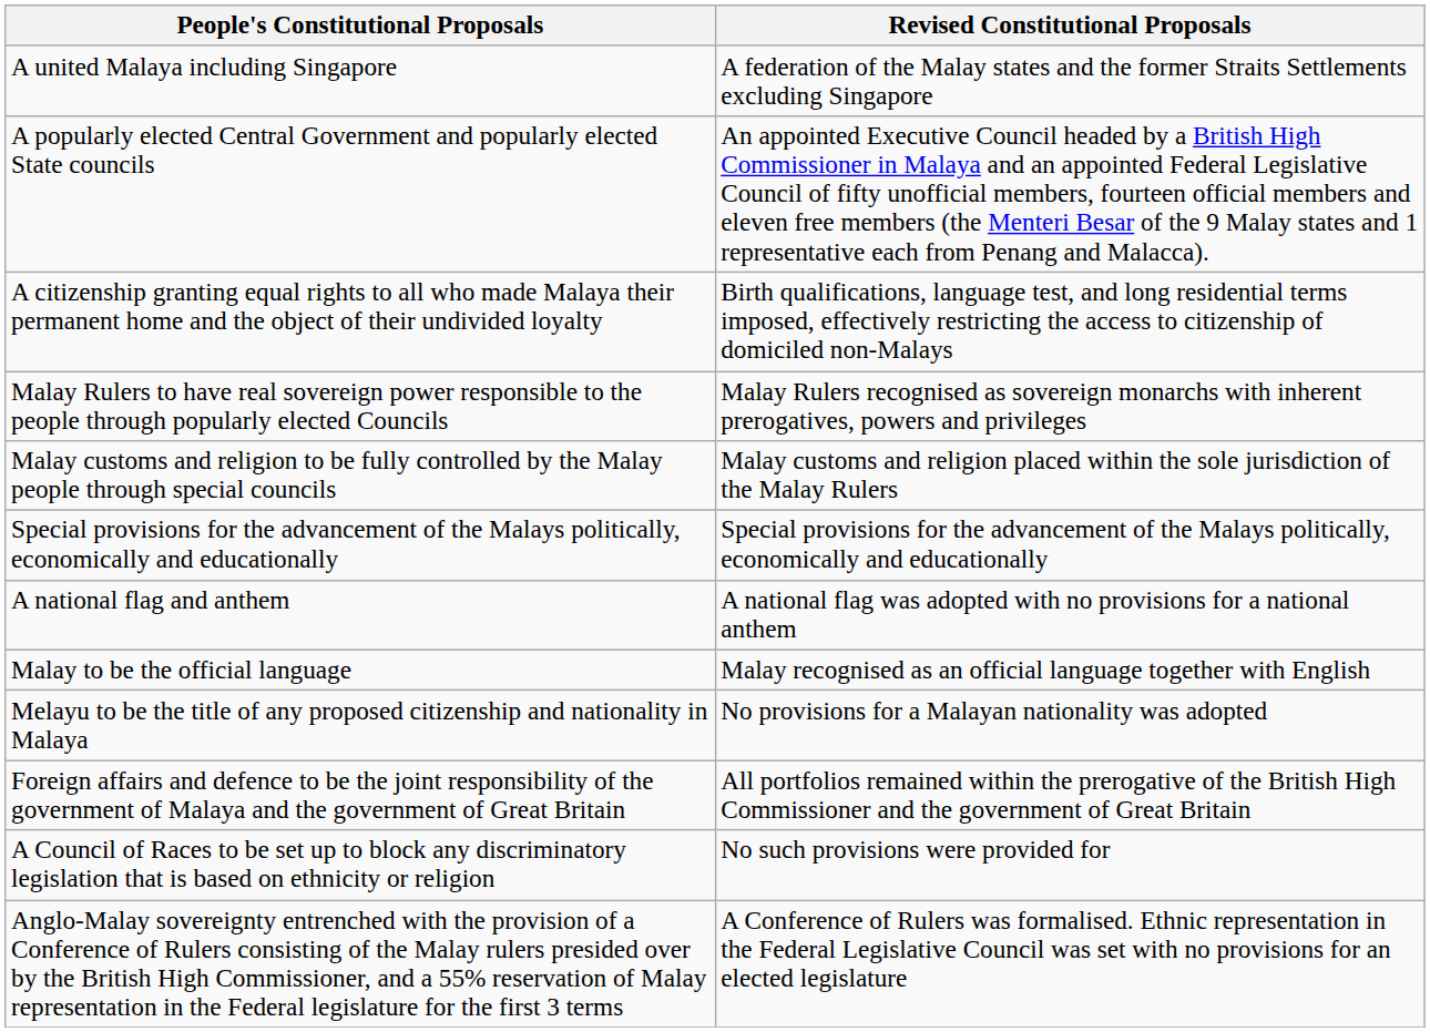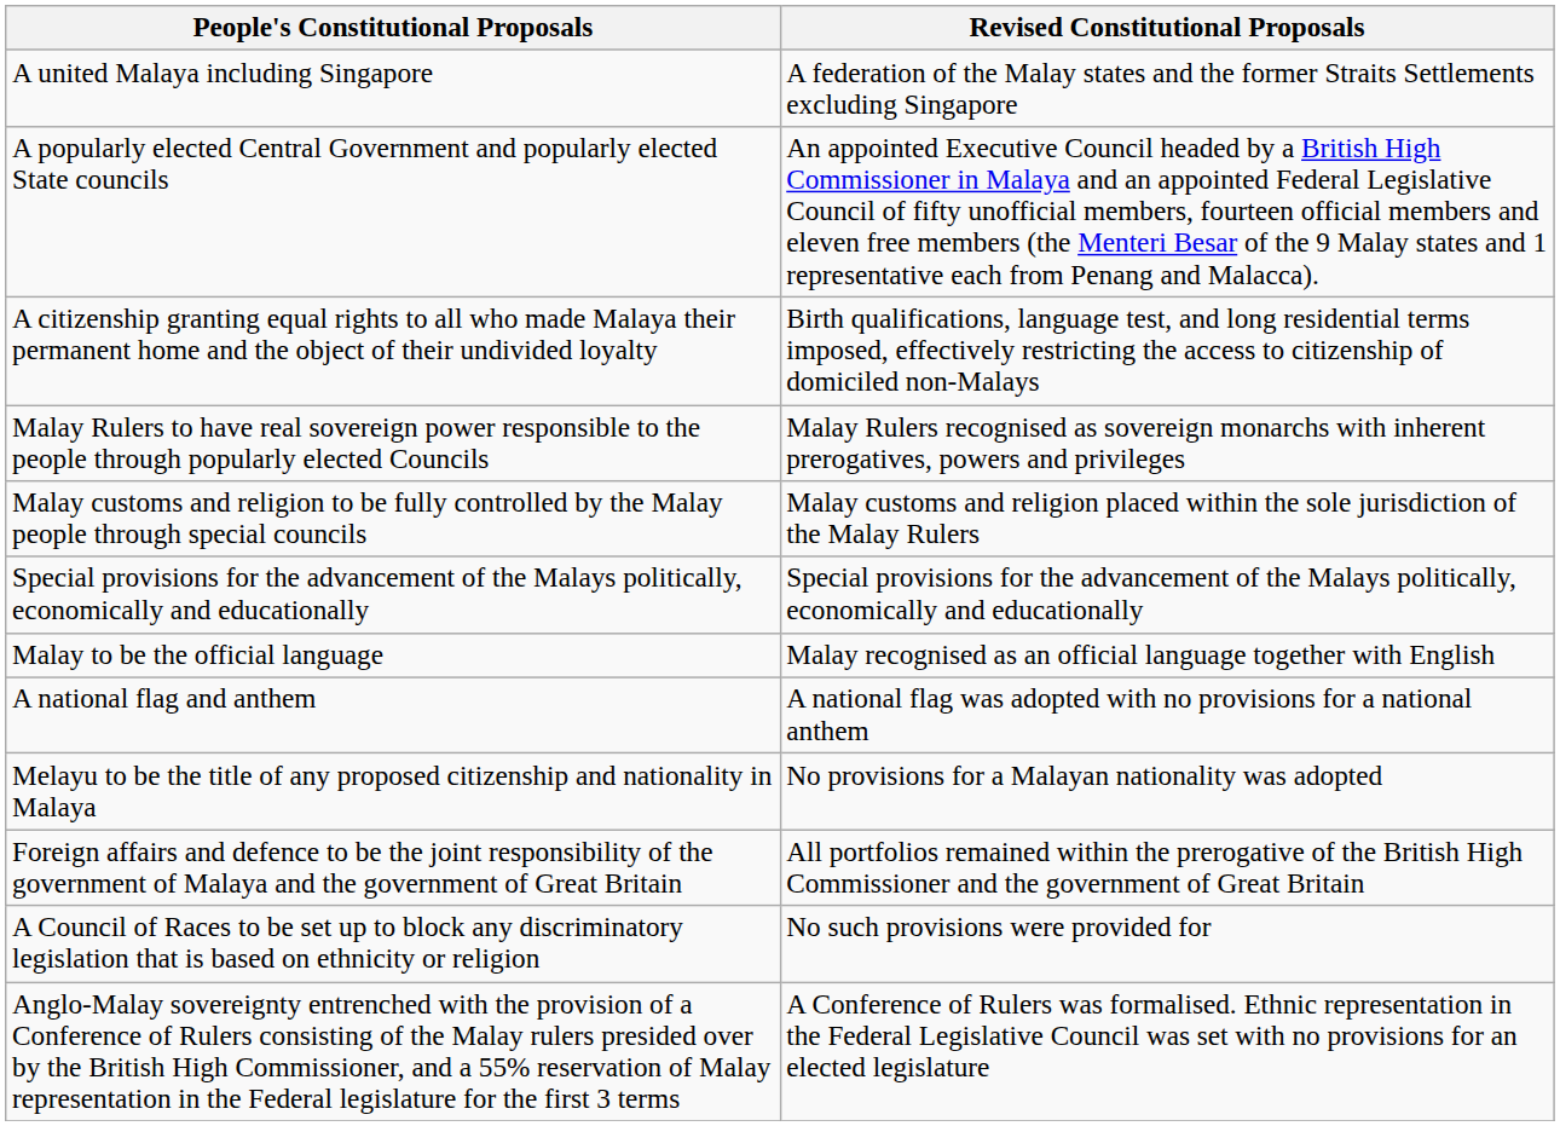 <table class="wikitable" width="100%">
 <tr>
 <th>People's Constitutional Proposals</th>
 <th>Revised Constitutional Proposals</th>
 </tr>
 <tr>
 <td width="50%" valign="top">A united Malaya including Singapore</td>
 <td width="50%" valign="top">A federation of the Malay states and the former Straits Settlements excluding Singapore</td>
 </tr>
 <tr>
 <td width="50%" valign="top">A popularly elected Central Government and popularly elected State councils</td>
 <td width="50%" valign="top">An appointed Executive Council headed by a <a href='#'>British High Commissioner in Malaya</a> and an appointed Federal Legislative Council of fifty unofficial members, fourteen official members and eleven free members (the <a href='#'>Menteri Besar</a> of the 9 Malay states and 1 representative each from Penang and Malacca).</td>
 </tr>
 <tr>
 <td width="50%" valign="top">A citizenship granting equal rights to all who made Malaya their permanent home and the object of their undivided loyalty</td>
 <td width="50%" valign="top">Birth qualifications, language test, and long residential terms imposed, effectively restricting the access to citizenship of domiciled non-Malays</td>
 </tr>
 <tr>
 <td width="50%" valign="top">Malay Rulers to have real sovereign power responsible to the people through popularly elected Councils</td>
 <td width="50%" valign="top">Malay Rulers recognised as sovereign monarchs with inherent prerogatives, powers and privileges</td>
 </tr>
 <tr>
 <td width="50%" valign="top">Malay customs and religion to be fully controlled by the Malay people through special councils</td>
 <td width="50%" valign="top">Malay customs and religion placed within the sole jurisdiction of the Malay Rulers</td>
 </tr>
 <tr>
 <td width="50%" valign="top">Special provisions for the advancement of the Malays politically, economically and educationally</td>
 <td width="50%" valign="top">Special provisions for the advancement of the Malays politically, economically and educationally</td>
 </tr>
 <tr>
+<td width="50%" valign="top">Malay to be the official language</td>
+<td width="50%" valign="top">Malay recognised as an official language together with English</td>
+</tr>
+<tr>
 <td width="50%" valign="top">A national flag and anthem</td>
 <td width="50%" valign="top">A national flag was adopted with no provisions for a national anthem</td>
-</tr>
-<tr>
-<td width="50%" valign="top">Malay to be the official language</td>
-<td width="50%" valign="top">Malay recognised as an official language together with English</td>
 </tr>
 <tr>
 <td width="50%" valign="top">Melayu to be the title of any proposed citizenship and nationality in Malaya</td>
 <td width="50%" valign="top">No provisions for a Malayan nationality was adopted</td>
 </tr>
 <tr>
 <td width="50%" valign="top">Foreign affairs and defence to be the joint responsibility of the government of Malaya and the government of Great Britain</td>
 <td width="50%" valign="top">All portfolios remained within the prerogative of the British High Commissioner and the government of Great Britain</td>
 </tr>
 <tr>
 <td width="50%" valign="top">A Council of Races to be set up to block any discriminatory legislation that is based on ethnicity or religion</td>
 <td width="50%" valign="top">No such provisions were provided for</td>
 </tr>
 <tr>
 <td width="50%" valign="top">Anglo-Malay sovereignty entrenched with the provision of a Conference of Rulers consisting of the Malay rulers presided over by the British High Commissioner, and a 55% reservation of Malay representation in the Federal legislature for the first 3 terms</td>
 <td width="50%" valign="top">A Conference of Rulers was formalised. Ethnic representation in the Federal Legislative Council was set with no provisions for an elected legislature</td>
 </tr>
 </table>
